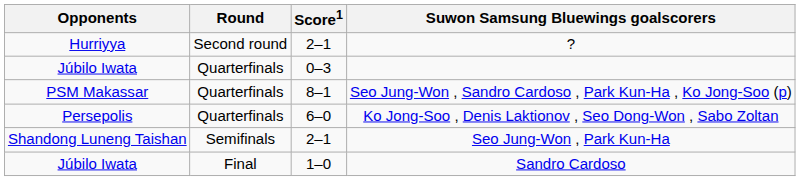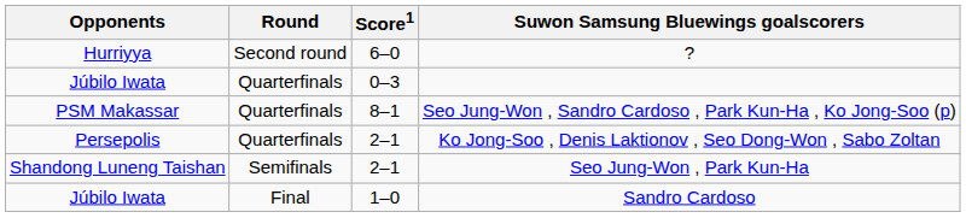 <table class="wikitable" style="text-align: center">
 <tr>
 <th>Opponents</th>
 <th>Round</th>
 <th>Score<sup>1</sup></th>
 <th>Suwon Samsung Bluewings goalscorers</th>
 </tr>
 <tr>
 <td> <a href='#'>Hurriyya</a></td>
 <td>Second round</td>
-<td>2–1</td>
+<td>6–0</td>
 <td>?</td>
 </tr>
 <tr>
 <td> <a href='#'>Júbilo Iwata</a></td>
 <td>Quarterfinals</td>
 <td>0–3</td>
 <td></td>
 </tr>
 <tr>
 <td> <a href='#'>PSM Makassar</a></td>
 <td>Quarterfinals</td>
 <td>8–1</td>
 <td><a href='#'>Seo Jung-Won</a>   , <a href='#'>Sandro Cardoso</a>  , <a href='#'>Park Kun-Ha</a> , <a href='#'>Ko Jong-Soo</a> (<a href='#'>p</a>) </td>
 </tr>
 <tr>
 <td> <a href='#'>Persepolis</a></td>
 <td>Quarterfinals</td>
-<td>6–0</td>
+<td>2–1</td>
 <td><a href='#'>Ko Jong-Soo</a>  , <a href='#'>Denis Laktionov</a> , <a href='#'>Seo Dong-Won</a>  , <a href='#'>Sabo Zoltan</a> </td>
 </tr>
 <tr>
 <td> <a href='#'>Shandong Luneng Taishan</a></td>
 <td>Semifinals</td>
 <td>2–1</td>
 <td><a href='#'>Seo Jung-Won</a> , <a href='#'>Park Kun-Ha</a> </td>
 </tr>
 <tr>
 <td> <a href='#'>Júbilo Iwata</a></td>
 <td>Final</td>
 <td>1–0</td>
 <td><a href='#'>Sandro Cardoso</a> </td>
 </tr>
 </table>
